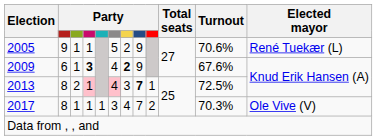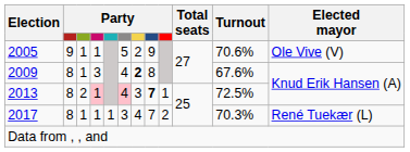 <table class="wikitable">
 <tr>
 <th rowspan="2">Election</th>
 <th colspan="8">Party</th>
 <th rowspan="2">Total<br>seats</th>
 <th rowspan="2">Turnout</th>
 <th rowspan="2">Elected<br>mayor</th>
 </tr>
 <tr>
 <td style="background:#B5211D;"><strong><a href='#'></a></strong></td>
 <td style="background:#89A920;"><strong><a href='#'></a></strong></td>
 <td style="background:#C9096C;"><strong><a href='#'></a></strong></td>
 <td style="background:#1CB1B7;"><strong><a href='#'></a></strong></td>
 <td style="background:#8B8989;"><strong></strong></td>
 <td style="background:#F4D44D;"><strong><a href='#'></a></strong></td>
 <td style="background:#254C85;"><strong><a href='#'></a></strong></td>
 <td style="background:#FF0000;"><strong><a href='#'></a></strong></td>
 </tr>
 <tr>
 <td><a href='#'>2005</a></td>
 <td>9</td>
 <td>1</td>
 <td>1</td>
 <td style="background:#CDC9C9;" rowspan="3"></td>
 <td>5</td>
 <td>2</td>
 <td>9</td>
 <td style="background:#CDC9C9;" rowspan="2"></td>
 <td rowspan="2">27</td>
 <td>70.6%</td>
-<td><a href='#'>René Tuekær</a> (L)</td>
+<td><a href='#'>Ole Vive</a> (V)</td>
 </tr>
 <tr>
 <td><a href='#'>2009</a></td>
-<td>6</td>
+<td>8</td>
 <td>1</td>
-<td><strong>3</strong></td>
+<td>3</td>
 <td>4</td>
 <td><strong>2</strong></td>
-<td>9</td>
+<td>8</td>
 <td>67.6%</td>
 <td rowspan="2"><a href='#'>Knud Erik Hansen</a> (A)</td>
 </tr>
 <tr>
 <td><a href='#'>2013</a></td>
 <td>8</td>
 <td>2</td>
 <td style="background: pink;">1</td>
 <td style="background: pink;">4</td>
 <td>3</td>
 <td><strong>7</strong></td>
 <td>1</td>
 <td rowspan="2">25</td>
 <td>72.5%</td>
 </tr>
 <tr>
 <td><a href='#'>2017</a></td>
 <td>8</td>
 <td>1</td>
 <td>1</td>
 <td>1</td>
 <td>3</td>
 <td>4</td>
 <td>7</td>
 <td>2</td>
 <td>70.3%</td>
-<td><a href='#'>Ole Vive</a> (V)</td>
+<td><a href='#'>René Tuekær</a> (L)</td>
 </tr>
 <tr>
 <td colspan="14">Data from , ,  and </td>
 </tr>
 </table>
